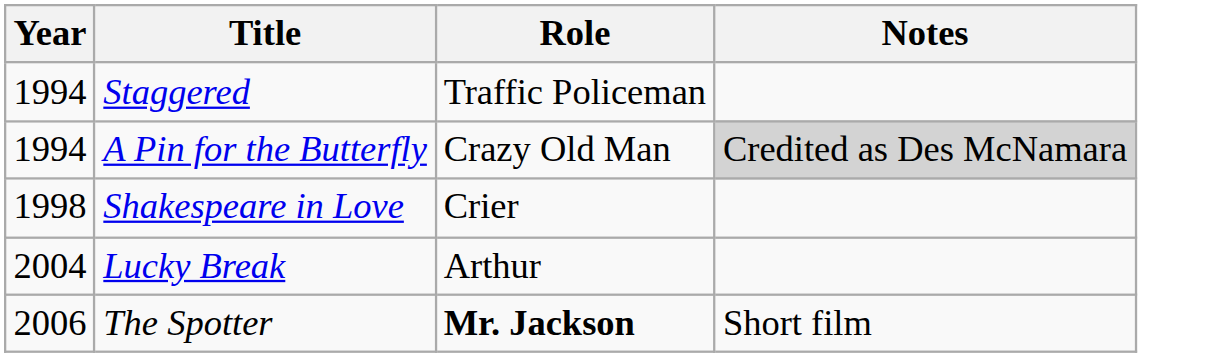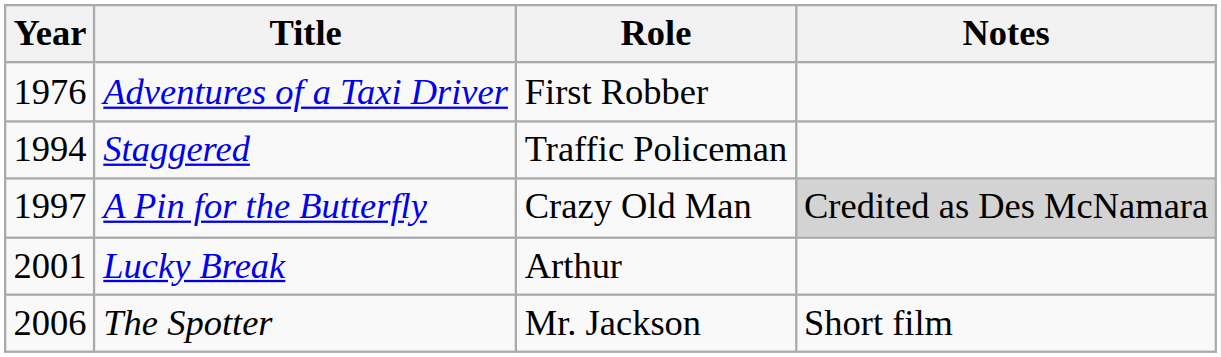 <table class="wikitable sortable">
 <tr>
 <th>Year</th>
 <th>Title</th>
 <th>Role</th>
 <th class="unsortable">Notes</th>
 </tr>
 <tr>
+<td>1976</td>
+<td><em><a href='#'>Adventures of a Taxi Driver</a></em></td>
+<td>First Robber</td>
+<td></td>
+</tr>
+<tr>
 <td>1994</td>
 <td><em><a href='#'>Staggered</a></em></td>
 <td>Traffic Policeman</td>
 <td></td>
 </tr>
 <tr>
-<td>1994</td>
+<td>1997</td>
 <td><em><a href='#'>A Pin for the Butterfly</a></em></td>
 <td>Crazy Old Man</td>
 <td style="background: lightgrey;">Credited as Des McNamara</td>
 </tr>
 <tr>
-<td>1998</td>
-<td><em><a href='#'>Shakespeare in Love</a></em></td>
-<td>Crier</td>
-<td></td>
-</tr>
-<tr>
-<td>2004</td>
+<td>2001</td>
 <td><em><a href='#'>Lucky Break</a></em></td>
 <td>Arthur</td>
 <td></td>
 </tr>
 <tr>
 <td>2006</td>
 <td><em>The Spotter</em></td>
-<td><strong>Mr. Jackson</strong></td>
+<td>Mr. Jackson</td>
 <td>Short film</td>
 </tr>
 </table>
